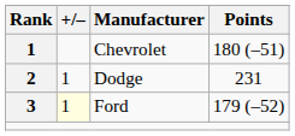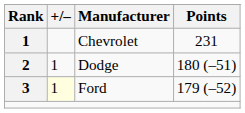 <table class="wikitable">
 <tr>
 </tr>
 <tr>
 <th scope="col">Rank</th>
 <th scope="col">+/–</th>
 <th scope="col">Manufacturer</th>
 <th scope="col">Points</th>
 </tr>
 <tr>
 <th scope="row">1</th>
 <td align="left"></td>
 <td>Chevrolet</td>
-<td style="text-align:center;">180 (–51)</td>
+<td style="text-align:center;">231</td>
 </tr>
 <tr>
 <th scope="row">2</th>
 <td align="left"> 1</td>
 <td>Dodge</td>
-<td style="text-align:center;">231</td>
+<td style="text-align:center;">180 (–51)</td>
 </tr>
 <tr>
 <th scope="row">3</th>
 <td align="left" style="background: lightyellow;"> 1</td>
 <td>Ford</td>
 <td style="text-align:center;">179 (–52)</td>
 </tr>
 <tr class="sortbottom">
 <td colspan="9"></td>
 </tr>
 </table>
